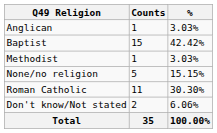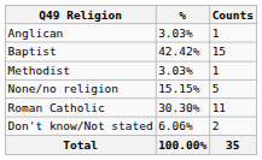 <table class="wikitable sortable">
 <tr>
 <th>Q49 Religion</th>
+<th>%</th>
 <th>Counts</th>
-<th>%</th>
 </tr>
 <tr>
 <td>Anglican</td>
+<td>3.03%</td>
 <td>1</td>
-<td>3.03%</td>
 </tr>
 <tr>
 <td>Baptist</td>
+<td>42.42%</td>
 <td>15</td>
-<td>42.42%</td>
 </tr>
 <tr>
 <td>Methodist</td>
+<td>3.03%</td>
 <td>1</td>
-<td>3.03%</td>
 </tr>
 <tr>
 <td>None/no religion</td>
+<td>15.15%</td>
 <td>5</td>
-<td>15.15%</td>
 </tr>
 <tr>
 <td>Roman Catholic</td>
+<td>30.30%</td>
 <td>11</td>
-<td>30.30%</td>
 </tr>
 <tr>
 <td>Don't know/Not stated</td>
+<td>6.06%</td>
 <td>2</td>
-<td>6.06%</td>
 </tr>
 <tr>
 <th>Total</th>
+<th>100.00%</th>
 <th>35</th>
-<th>100.00%</th>
 </tr>
 </table>
